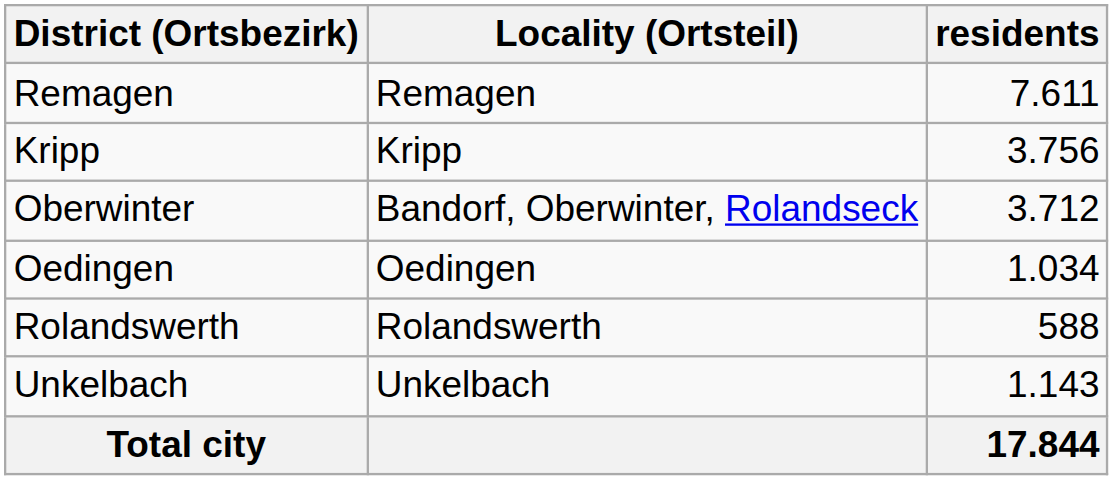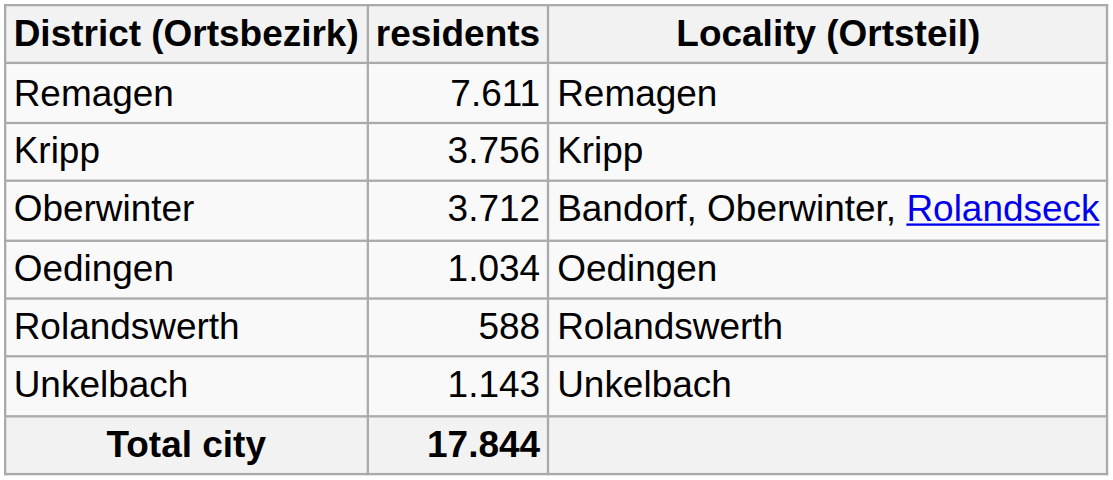 <table class="wikitable zebra sortable">
 <tr>
 <th>District (Ortsbezirk)</th>
+<th>residents</th>
 <th>Locality (Ortsteil)</th>
-<th>residents</th>
 </tr>
 <tr>
 <td>Remagen</td>
+<td style="text-align:right">7.611</td>
 <td>Remagen</td>
-<td style="text-align:right">7.611</td>
 </tr>
 <tr>
 <td>Kripp</td>
+<td style="text-align:right">3.756</td>
 <td>Kripp</td>
-<td style="text-align:right">3.756</td>
 </tr>
 <tr>
 <td>Oberwinter</td>
+<td style="text-align:right">3.712</td>
 <td>Bandorf, Oberwinter, <a href='#'>Rolandseck</a></td>
-<td style="text-align:right">3.712</td>
 </tr>
 <tr>
 <td>Oedingen</td>
+<td style="text-align:right">1.034</td>
 <td>Oedingen</td>
-<td style="text-align:right">1.034</td>
 </tr>
 <tr>
 <td>Rolandswerth</td>
+<td style="text-align:right">588</td>
 <td>Rolandswerth</td>
-<td style="text-align:right">588</td>
 </tr>
 <tr>
 <td>Unkelbach</td>
+<td style="text-align:right">1.143</td>
 <td>Unkelbach</td>
-<td style="text-align:right">1.143</td>
 </tr>
 <tr>
 <th>Total city</th>
+<th style="text-align:right">17.844</th>
 <th> </th>
-<th style="text-align:right">17.844</th>
 </tr>
 </table>
